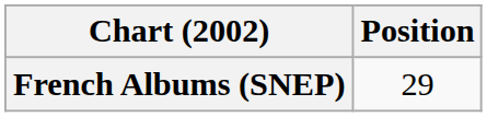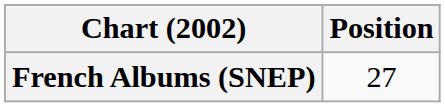 <table class="wikitable plainrowheaders" style="text-align:center">
 <tr>
 <th scope="col">Chart (2002)</th>
 <th scope="col">Position</th>
 </tr>
 <tr>
 <th scope="row">French Albums (SNEP)</th>
-<td>29</td>
+<td>27</td>
 </tr>
 </table>
